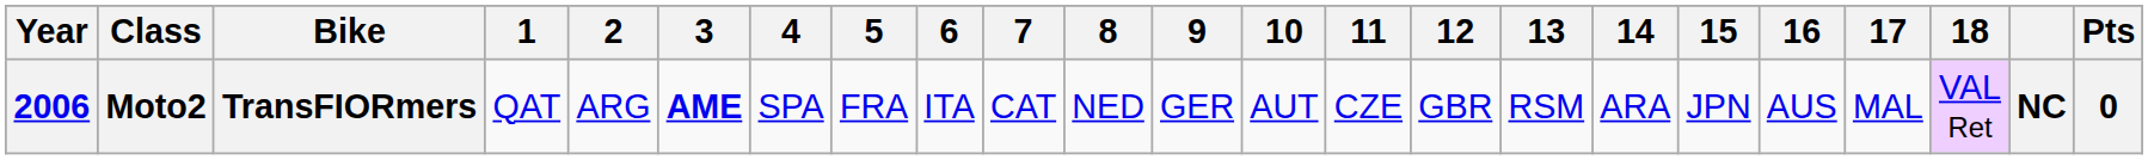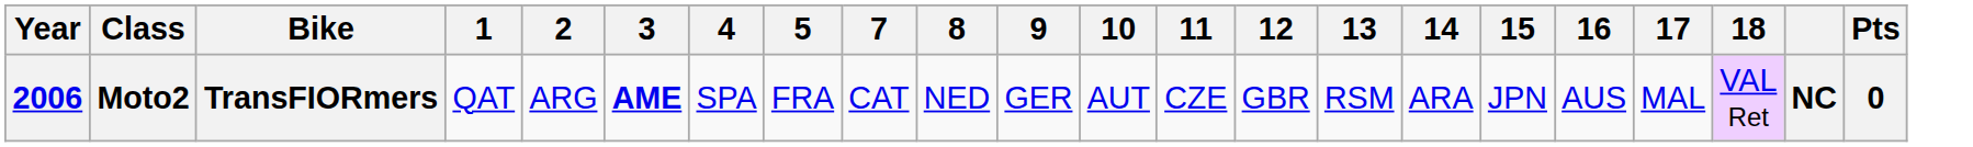 <table class="wikitable" style="text-align:center">
 <tr>
 <th>Year</th>
 <th>Class</th>
 <th>Bike</th>
 <th>1</th>
 <th>2</th>
 <th>3</th>
 <th>4</th>
 <th>5</th>
-<th>6</th>
 <th>7</th>
 <th>8</th>
 <th>9</th>
 <th>10</th>
 <th>11</th>
 <th>12</th>
 <th>13</th>
 <th>14</th>
 <th>15</th>
 <th>16</th>
 <th>17</th>
 <th>18</th>
 <th></th>
 <th>Pts</th>
 </tr>
 <tr>
 <th><a href='#'>2006</a></th>
 <th>Moto2</th>
 <th>TransFIORmers</th>
 <td><a href='#'>QAT</a></td>
 <td><a href='#'>ARG</a></td>
 <td><strong><a href='#'>AME</a></strong></td>
 <td><a href='#'>SPA</a></td>
 <td><a href='#'>FRA</a></td>
-<td><a href='#'>ITA</a></td>
 <td><a href='#'>CAT</a></td>
 <td><a href='#'>NED</a></td>
 <td><a href='#'>GER</a></td>
 <td><a href='#'>AUT</a></td>
 <td><a href='#'>CZE</a></td>
 <td><a href='#'>GBR</a></td>
 <td><a href='#'>RSM</a></td>
 <td><a href='#'>ARA</a></td>
 <td><a href='#'>JPN</a></td>
 <td><a href='#'>AUS</a></td>
 <td><a href='#'>MAL</a></td>
 <td style="background:#efcfff;"><a href='#'>VAL</a><br><small>Ret</small></td>
 <th>NC</th>
 <th>0</th>
 </tr>
 </table>
